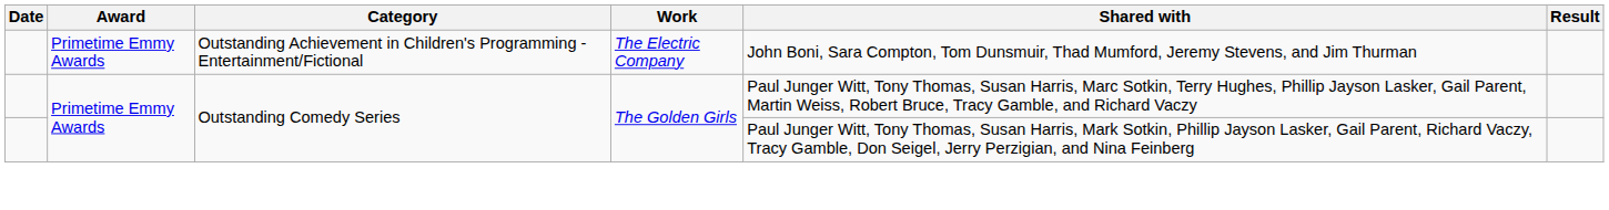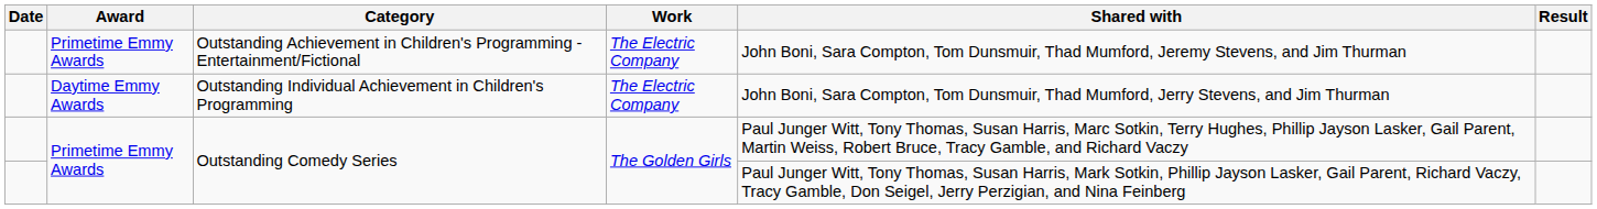 <table class="wikitable sortable" style="margin-right: 0;">
 <tr>
 <th>Date</th>
 <th>Award</th>
 <th>Category</th>
 <th>Work</th>
 <th>Shared with</th>
 <th>Result</th>
 </tr>
 <tr>
 <td></td>
 <td><a href='#'>Primetime Emmy Awards</a></td>
 <td>Outstanding Achievement in Children's Programming - Entertainment/Fictional</td>
 <td><em><a href='#'>The Electric Company</a></em></td>
 <td>John Boni, Sara Compton, Tom Dunsmuir, Thad Mumford, Jeremy Stevens, and Jim Thurman</td>
 <td></td>
 </tr>
 <tr>
 <td></td>
+<td><a href='#'>Daytime Emmy Awards</a></td>
+<td>Outstanding Individual Achievement in Children's Programming</td>
+<td><em><a href='#'>The Electric Company</a></em></td>
+<td>John Boni, Sara Compton, Tom Dunsmuir, Thad Mumford, Jerry Stevens, and Jim Thurman</td>
+<td></td>
+</tr>
+<tr>
+<td></td>
 <td rowspan="2"><a href='#'>Primetime Emmy Awards</a></td>
 <td rowspan="2">Outstanding Comedy Series</td>
 <td rowspan="2"><em><a href='#'>The Golden Girls</a></em></td>
 <td>Paul Junger Witt, Tony Thomas, Susan Harris, Marc Sotkin, Terry Hughes, Phillip Jayson Lasker, Gail Parent, Martin Weiss, Robert Bruce, Tracy Gamble, and Richard Vaczy</td>
 <td></td>
 </tr>
 <tr>
 <td></td>
 <td>Paul Junger Witt, Tony Thomas, Susan Harris, Mark Sotkin, Phillip Jayson Lasker, Gail Parent, Richard Vaczy, Tracy Gamble, Don Seigel, Jerry Perzigian, and Nina Feinberg</td>
 <td></td>
 </tr>
 </table>
